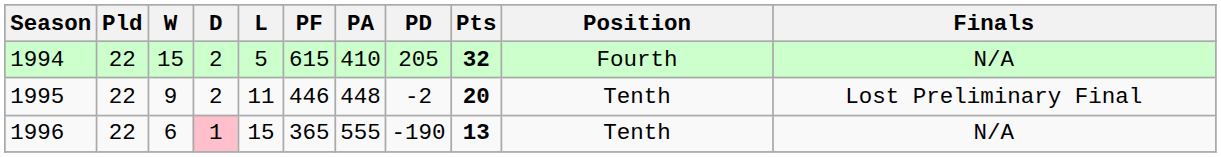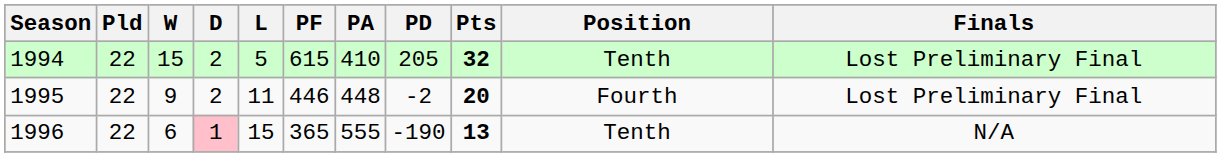 <table class="wikitable" style="text-align:center;">
 <tr>
 <th width=30>Season</th>
 <th width=20 abbr="Played">Pld</th>
 <th width=20 abbr="Won">W</th>
 <th width=20 abbr="Drawn">D</th>
 <th width=20 abbr="Lost">L</th>
 <th width=20 abbr="Points for">PF</th>
 <th width=20 abbr="Points against">PA</th>
 <th width=20 abbr="Points difference">PD</th>
 <th width=20 abbr="Points">Pts</th>
 <th width=150>Position</th>
 <th width=250>Finals</th>
 </tr>
 <tr style="background: #ccffcc;">
 <td style="text-align:left;">1994</td>
 <td>22</td>
 <td>15</td>
 <td>2</td>
 <td>5</td>
 <td>615</td>
 <td>410</td>
 <td>205</td>
 <td><strong>32</strong></td>
-<td>Fourth</td>
-<td>N/A</td>
+<td>Tenth</td>
+<td>Lost Preliminary Final</td>
 </tr>
 <tr>
 <td style="text-align:left;">1995</td>
 <td>22</td>
 <td>9</td>
 <td>2</td>
 <td>11</td>
 <td>446</td>
 <td>448</td>
 <td>-2</td>
 <td><strong>20</strong></td>
-<td>Tenth</td>
+<td>Fourth</td>
 <td>Lost Preliminary Final</td>
 </tr>
 <tr>
 <td style="text-align:left;">1996</td>
 <td>22</td>
 <td>6</td>
 <td style="background: pink;">1</td>
 <td>15</td>
 <td>365</td>
 <td>555</td>
 <td>-190</td>
 <td><strong>13</strong></td>
 <td>Tenth</td>
 <td>N/A</td>
 </tr>
 </table>
